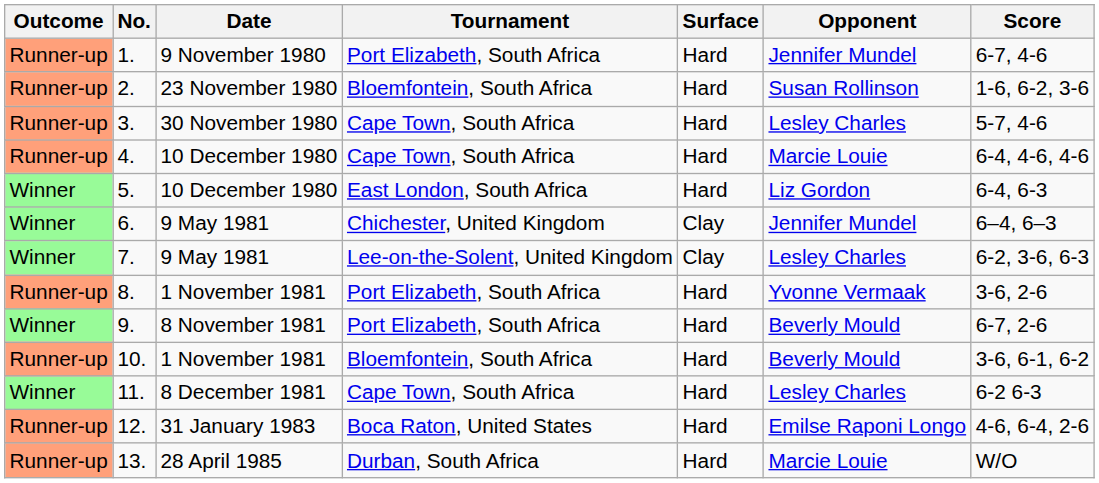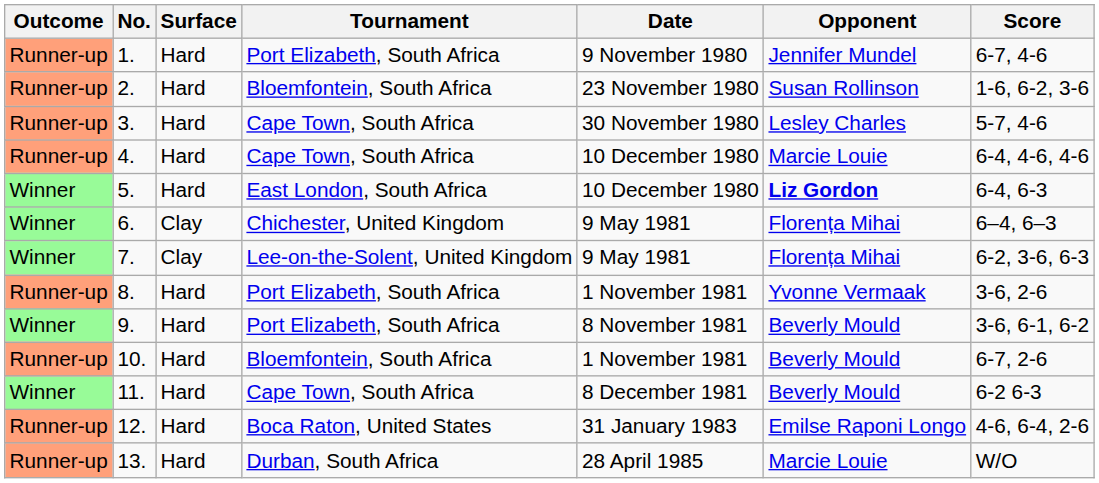 <table class="sortable wikitable" style="font-size:97%;">
 <tr>
 <th>Outcome</th>
 <th>No.</th>
+<th>Surface</th>
+<th>Tournament</th>
 <th>Date</th>
-<th>Tournament</th>
-<th>Surface</th>
 <th>Opponent</th>
 <th>Score</th>
 </tr>
 <tr>
 <td bgcolor="FFA07A">Runner-up</td>
 <td>1.</td>
+<td>Hard</td>
+<td><a href='#'>Port Elizabeth</a>, South Africa</td>
 <td>9 November 1980</td>
-<td><a href='#'>Port Elizabeth</a>, South Africa</td>
-<td>Hard</td>
 <td> <a href='#'>Jennifer Mundel</a></td>
 <td>6-7, 4-6</td>
 </tr>
 <tr>
 <td bgcolor="FFA07A">Runner-up</td>
 <td>2.</td>
+<td>Hard</td>
+<td><a href='#'>Bloemfontein</a>, South Africa</td>
 <td>23 November 1980</td>
-<td><a href='#'>Bloemfontein</a>, South Africa</td>
-<td>Hard</td>
 <td> <a href='#'>Susan Rollinson</a></td>
 <td>1-6, 6-2, 3-6</td>
 </tr>
 <tr>
 <td bgcolor="FFA07A">Runner-up</td>
 <td>3.</td>
+<td>Hard</td>
+<td><a href='#'>Cape Town</a>, South Africa</td>
 <td>30 November 1980</td>
-<td><a href='#'>Cape Town</a>, South Africa</td>
-<td>Hard</td>
 <td> <a href='#'>Lesley Charles</a></td>
 <td>5-7, 4-6</td>
 </tr>
 <tr>
 <td bgcolor="FFA07A">Runner-up</td>
 <td>4.</td>
+<td>Hard</td>
+<td><a href='#'>Cape Town</a>, South Africa</td>
 <td>10 December 1980</td>
-<td><a href='#'>Cape Town</a>, South Africa</td>
-<td>Hard</td>
 <td> <a href='#'>Marcie Louie</a></td>
 <td>6-4, 4-6, 4-6</td>
 </tr>
 <tr>
 <td style="background:#98fb98;">Winner</td>
 <td>5.</td>
+<td>Hard</td>
+<td><a href='#'>East London</a>, South Africa</td>
 <td>10 December 1980</td>
-<td><a href='#'>East London</a>, South Africa</td>
-<td>Hard</td>
-<td> <a href='#'>Liz Gordon</a></td>
+<td><strong> <a href='#'>Liz Gordon</a></strong></td>
 <td>6-4, 6-3</td>
 </tr>
 <tr>
 <td style="background:#98fb98;">Winner</td>
 <td>6.</td>
+<td>Clay</td>
+<td><a href='#'>Chichester</a>, United Kingdom</td>
 <td>9 May 1981</td>
-<td><a href='#'>Chichester</a>, United Kingdom</td>
-<td>Clay</td>
-<td> <a href='#'>Jennifer Mundel</a></td>
+<td> <a href='#'>Florența Mihai</a></td>
 <td>6–4, 6–3</td>
 </tr>
 <tr>
 <td style="background:#98fb98;">Winner</td>
 <td>7.</td>
+<td>Clay</td>
+<td><a href='#'>Lee-on-the-Solent</a>, United Kingdom</td>
 <td>9 May 1981</td>
-<td><a href='#'>Lee-on-the-Solent</a>, United Kingdom</td>
-<td>Clay</td>
-<td> <a href='#'>Lesley Charles</a></td>
+<td> <a href='#'>Florența Mihai</a></td>
 <td>6-2, 3-6, 6-3</td>
 </tr>
 <tr>
 <td bgcolor="FFA07A">Runner-up</td>
 <td>8.</td>
+<td>Hard</td>
+<td><a href='#'>Port Elizabeth</a>, South Africa</td>
 <td>1 November 1981</td>
-<td><a href='#'>Port Elizabeth</a>, South Africa</td>
-<td>Hard</td>
 <td> <a href='#'>Yvonne Vermaak</a></td>
 <td>3-6, 2-6</td>
 </tr>
 <tr>
 <td style="background:#98fb98;">Winner</td>
 <td>9.</td>
+<td>Hard</td>
+<td><a href='#'>Port Elizabeth</a>, South Africa</td>
 <td>8 November 1981</td>
-<td><a href='#'>Port Elizabeth</a>, South Africa</td>
+<td> <a href='#'>Beverly Mould</a></td>
+<td>3-6, 6-1, 6-2</td>
+</tr>
+<tr>
+<td bgcolor="FFA07A">Runner-up</td>
+<td>10.</td>
 <td>Hard</td>
+<td><a href='#'>Bloemfontein</a>, South Africa</td>
+<td>1 November 1981</td>
 <td> <a href='#'>Beverly Mould</a></td>
 <td>6-7, 2-6</td>
 </tr>
 <tr>
-<td bgcolor="FFA07A">Runner-up</td>
-<td>10.</td>
-<td>1 November 1981</td>
-<td><a href='#'>Bloemfontein</a>, South Africa</td>
-<td>Hard</td>
-<td> <a href='#'>Beverly Mould</a></td>
-<td>3-6, 6-1, 6-2</td>
-</tr>
-<tr>
 <td style="background:#98fb98;">Winner</td>
 <td>11.</td>
+<td>Hard</td>
+<td><a href='#'>Cape Town</a>, South Africa</td>
 <td>8 December 1981</td>
-<td><a href='#'>Cape Town</a>, South Africa</td>
-<td>Hard</td>
-<td> <a href='#'>Lesley Charles</a></td>
+<td> <a href='#'>Beverly Mould</a></td>
 <td>6-2 6-3</td>
 </tr>
 <tr>
 <td bgcolor="FFA07A">Runner-up</td>
 <td>12.</td>
+<td>Hard</td>
+<td><a href='#'>Boca Raton</a>, United States</td>
 <td>31 January 1983</td>
-<td><a href='#'>Boca Raton</a>, United States</td>
-<td>Hard</td>
 <td> <a href='#'>Emilse Raponi Longo</a></td>
 <td>4-6, 6-4, 2-6</td>
 </tr>
 <tr>
 <td bgcolor="FFA07A">Runner-up</td>
 <td>13.</td>
+<td>Hard</td>
+<td><a href='#'>Durban</a>, South Africa</td>
 <td>28 April 1985</td>
-<td><a href='#'>Durban</a>, South Africa</td>
-<td>Hard</td>
 <td> <a href='#'>Marcie Louie</a></td>
 <td>W/O</td>
 </tr>
 </table>
